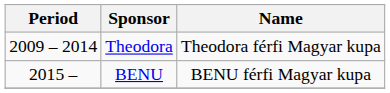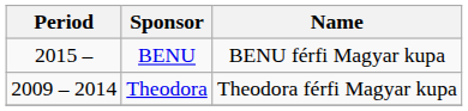 <table class="wikitable" style="text-align:center;margin-left:1em">
 <tr>
 <th>Period</th>
 <th>Sponsor</th>
 <th>Name</th>
 </tr>
 <tr>
+<td>2015 –</td>
+<td><a href='#'>BENU</a></td>
+<td>BENU férfi Magyar kupa</td>
+</tr>
+<tr>
 <td>2009 – 2014</td>
 <td><a href='#'>Theodora</a></td>
 <td>Theodora férfi Magyar kupa</td>
 </tr>
 <tr>
-<td>2015 –</td>
-<td><a href='#'>BENU</a></td>
-<td>BENU férfi Magyar kupa</td>
-</tr>
-<tr>
 </tr>
 </table>
